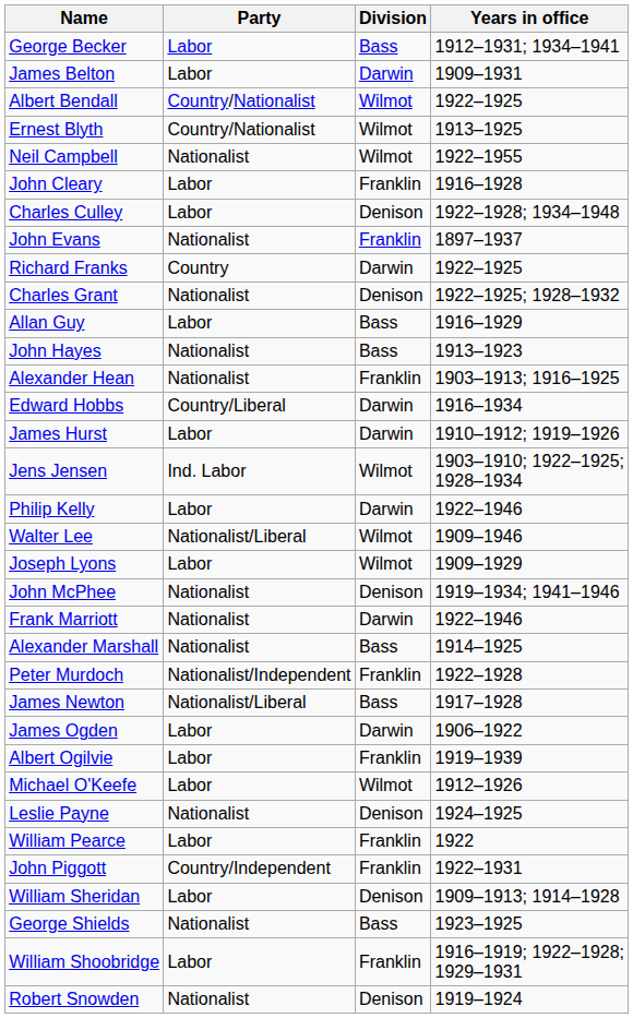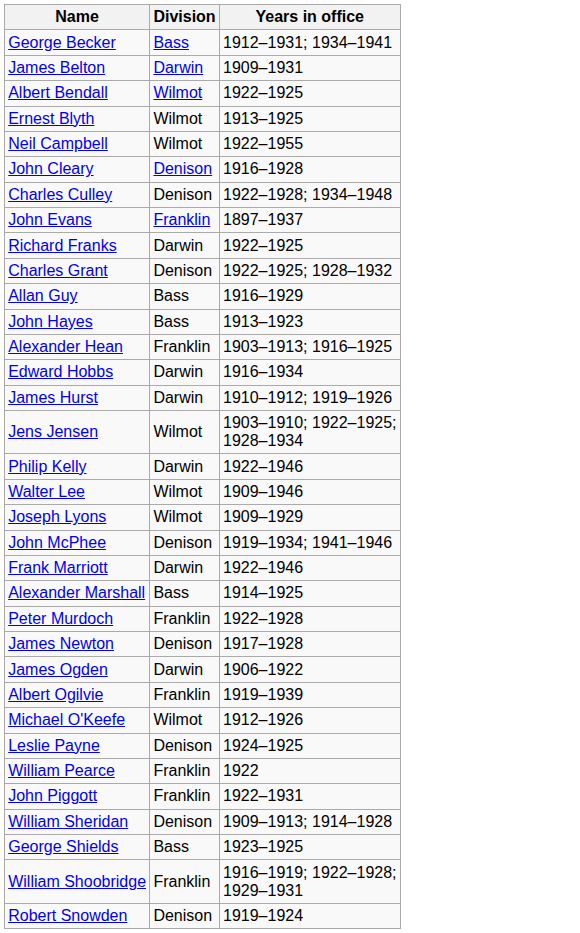 <table class="wikitable sortable">
 <tr>
 <th><strong>Name</strong></th>
-<th><strong>Party</strong></th>
 <th><strong>Division</strong></th>
 <th><strong>Years in office</strong></th>
 </tr>
 <tr>
 <td><a href='#'>George Becker</a></td>
-<td><a href='#'>Labor</a></td>
 <td><a href='#'>Bass</a></td>
 <td>1912–1931; 1934–1941</td>
 </tr>
 <tr>
 <td><a href='#'>James Belton</a></td>
-<td>Labor</td>
 <td><a href='#'>Darwin</a></td>
 <td>1909–1931</td>
 </tr>
 <tr>
 <td><a href='#'>Albert Bendall</a></td>
-<td><a href='#'>Country</a>/<a href='#'>Nationalist</a></td>
 <td><a href='#'>Wilmot</a></td>
 <td>1922–1925</td>
 </tr>
 <tr>
 <td><a href='#'>Ernest Blyth</a></td>
-<td>Country/Nationalist</td>
 <td>Wilmot</td>
 <td>1913–1925</td>
 </tr>
 <tr>
 <td><a href='#'>Neil Campbell</a></td>
-<td>Nationalist</td>
 <td>Wilmot</td>
 <td>1922–1955</td>
 </tr>
 <tr>
 <td><a href='#'>John Cleary</a></td>
-<td>Labor</td>
-<td>Franklin</td>
+<td><a href='#'>Denison</a></td>
 <td>1916–1928</td>
 </tr>
 <tr>
 <td><a href='#'>Charles Culley</a></td>
-<td>Labor</td>
 <td>Denison</td>
 <td>1922–1928; 1934–1948</td>
 </tr>
 <tr>
 <td><a href='#'>John Evans</a></td>
-<td>Nationalist</td>
 <td><a href='#'>Franklin</a></td>
 <td>1897–1937</td>
 </tr>
 <tr>
 <td><a href='#'>Richard Franks</a></td>
-<td>Country</td>
 <td>Darwin</td>
 <td>1922–1925</td>
 </tr>
 <tr>
 <td><a href='#'>Charles Grant</a></td>
-<td>Nationalist</td>
 <td>Denison</td>
 <td>1922–1925; 1928–1932</td>
 </tr>
 <tr>
 <td><a href='#'>Allan Guy</a></td>
-<td>Labor</td>
 <td>Bass</td>
 <td>1916–1929</td>
 </tr>
 <tr>
 <td><a href='#'>John Hayes</a></td>
-<td>Nationalist</td>
 <td>Bass</td>
 <td>1913–1923</td>
 </tr>
 <tr>
 <td><a href='#'>Alexander Hean</a></td>
-<td>Nationalist</td>
 <td>Franklin</td>
 <td>1903–1913; 1916–1925</td>
 </tr>
 <tr>
 <td><a href='#'>Edward Hobbs</a></td>
-<td>Country/Liberal</td>
 <td>Darwin</td>
 <td>1916–1934</td>
 </tr>
 <tr>
 <td><a href='#'>James Hurst</a></td>
-<td>Labor</td>
 <td>Darwin</td>
 <td>1910–1912; 1919–1926</td>
 </tr>
 <tr>
 <td><a href='#'>Jens Jensen</a></td>
-<td>Ind. Labor</td>
 <td>Wilmot</td>
 <td>1903–1910; 1922–1925;<br>1928–1934</td>
 </tr>
 <tr>
 <td><a href='#'>Philip Kelly</a></td>
-<td>Labor</td>
 <td>Darwin</td>
 <td>1922–1946</td>
 </tr>
 <tr>
 <td><a href='#'>Walter Lee</a></td>
-<td>Nationalist/Liberal</td>
 <td>Wilmot</td>
 <td>1909–1946</td>
 </tr>
 <tr>
 <td><a href='#'>Joseph Lyons</a></td>
-<td>Labor</td>
 <td>Wilmot</td>
 <td>1909–1929</td>
 </tr>
 <tr>
 <td><a href='#'>John McPhee</a></td>
-<td>Nationalist</td>
 <td>Denison</td>
 <td>1919–1934; 1941–1946</td>
 </tr>
 <tr>
 <td><a href='#'>Frank Marriott</a></td>
-<td>Nationalist</td>
 <td>Darwin</td>
 <td>1922–1946</td>
 </tr>
 <tr>
 <td><a href='#'>Alexander Marshall</a></td>
-<td>Nationalist</td>
 <td>Bass</td>
 <td>1914–1925</td>
 </tr>
 <tr>
 <td><a href='#'>Peter Murdoch</a></td>
-<td>Nationalist/Independent</td>
 <td>Franklin</td>
 <td>1922–1928</td>
 </tr>
 <tr>
 <td><a href='#'>James Newton</a></td>
-<td>Nationalist/Liberal</td>
-<td>Bass</td>
+<td>Denison</td>
 <td>1917–1928</td>
 </tr>
 <tr>
 <td><a href='#'>James Ogden</a></td>
-<td>Labor</td>
 <td>Darwin</td>
 <td>1906–1922</td>
 </tr>
 <tr>
 <td><a href='#'>Albert Ogilvie</a></td>
-<td>Labor</td>
 <td>Franklin</td>
 <td>1919–1939</td>
 </tr>
 <tr>
 <td><a href='#'>Michael O'Keefe</a></td>
-<td>Labor</td>
 <td>Wilmot</td>
 <td>1912–1926</td>
 </tr>
 <tr>
 <td><a href='#'>Leslie Payne</a></td>
-<td>Nationalist</td>
 <td>Denison</td>
 <td>1924–1925</td>
 </tr>
 <tr>
 <td><a href='#'>William Pearce</a></td>
-<td>Labor</td>
 <td>Franklin</td>
 <td>1922</td>
 </tr>
 <tr>
 <td><a href='#'>John Piggott</a></td>
-<td>Country/Independent</td>
 <td>Franklin</td>
 <td>1922–1931</td>
 </tr>
 <tr>
 <td><a href='#'>William Sheridan</a></td>
-<td>Labor</td>
 <td>Denison</td>
 <td>1909–1913; 1914–1928</td>
 </tr>
 <tr>
 <td><a href='#'>George Shields</a></td>
-<td>Nationalist</td>
 <td>Bass</td>
 <td>1923–1925</td>
 </tr>
 <tr>
 <td><a href='#'>William Shoobridge</a></td>
-<td>Labor</td>
 <td>Franklin</td>
 <td>1916–1919; 1922–1928;<br>1929–1931</td>
 </tr>
 <tr>
 <td><a href='#'>Robert Snowden</a></td>
-<td>Nationalist</td>
 <td>Denison</td>
 <td>1919–1924</td>
 </tr>
 </table>
